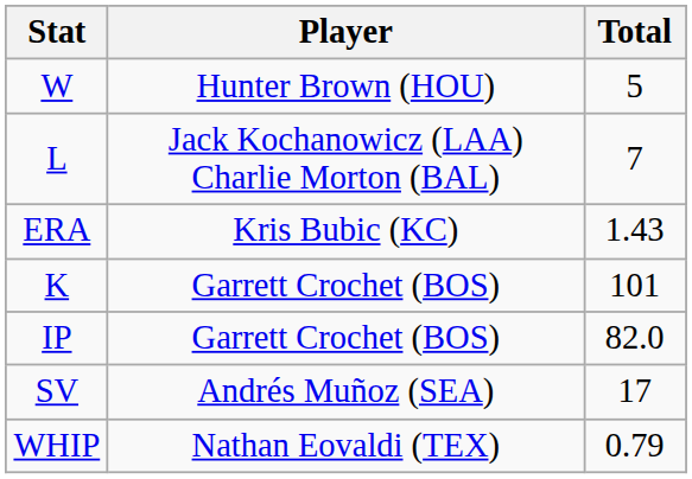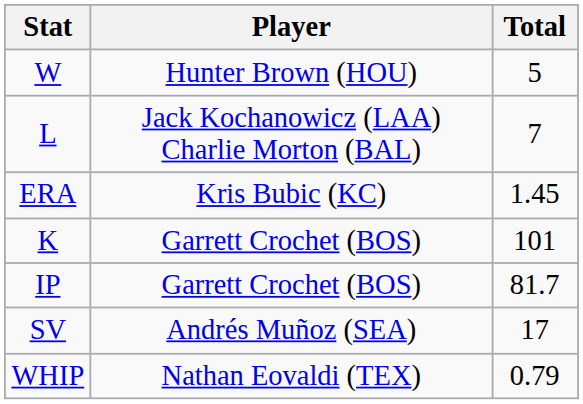 <table class="wikitable" style="text-align:center;">
 <tr>
 <th style="width:15%;">Stat</th>
 <th>Player</th>
 <th style="width:15%;">Total</th>
 </tr>
 <tr>
 <td><a href='#'>W</a></td>
 <td><a href='#'>Hunter Brown</a> (<a href='#'>HOU</a>)</td>
 <td>5</td>
 </tr>
 <tr>
 <td><a href='#'>L</a></td>
 <td><a href='#'>Jack Kochanowicz</a> (<a href='#'>LAA</a>)<br><a href='#'>Charlie Morton</a> (<a href='#'>BAL</a>)</td>
 <td>7</td>
 </tr>
 <tr>
 <td><a href='#'>ERA</a></td>
 <td><a href='#'>Kris Bubic</a> (<a href='#'>KC</a>)</td>
-<td>1.43</td>
+<td>1.45</td>
 </tr>
 <tr>
 <td><a href='#'>K</a></td>
 <td><a href='#'>Garrett Crochet</a> (<a href='#'>BOS</a>)</td>
 <td>101</td>
 </tr>
 <tr>
 <td><a href='#'>IP</a></td>
 <td><a href='#'>Garrett Crochet</a> (<a href='#'>BOS</a>)</td>
-<td>82.0</td>
+<td>81.7</td>
 </tr>
 <tr>
 <td><a href='#'>SV</a></td>
 <td><a href='#'>Andrés Muñoz</a> (<a href='#'>SEA</a>)</td>
 <td>17</td>
 </tr>
 <tr>
 <td><a href='#'>WHIP</a></td>
 <td><a href='#'>Nathan Eovaldi</a> (<a href='#'>TEX</a>)</td>
 <td>0.79</td>
 </tr>
 </table>
